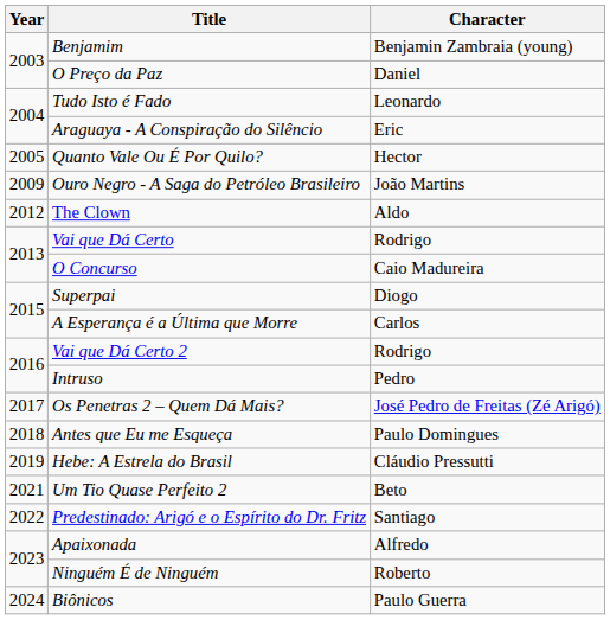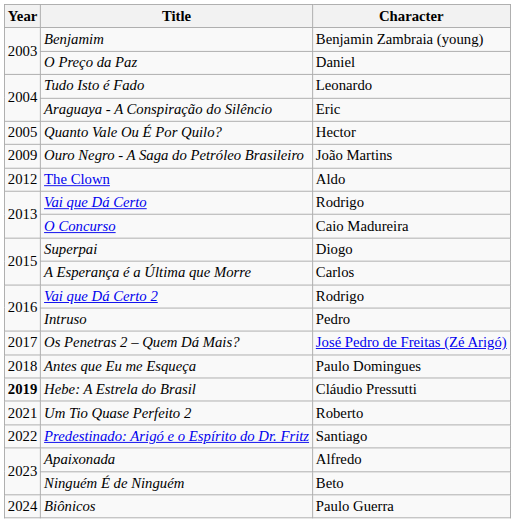 <table class="wikitable sortable">
 <tr>
 <th>Year</th>
 <th>Title</th>
 <th>Character</th>
 </tr>
 <tr>
 <td rowspan="2">2003</td>
 <td><em>Benjamim</em></td>
 <td>Benjamin Zambraia (young)</td>
 </tr>
 <tr>
 <td><em>O Preço da Paz</em></td>
 <td>Daniel</td>
 </tr>
 <tr>
 <td rowspan="2">2004</td>
 <td><em>Tudo Isto é Fado</em></td>
 <td>Leonardo</td>
 </tr>
 <tr>
 <td><em>Araguaya - A Conspiração do Silêncio</em></td>
 <td>Eric</td>
 </tr>
 <tr>
 <td>2005</td>
 <td><em>Quanto Vale Ou É Por Quilo?</em></td>
 <td>Hector</td>
 </tr>
 <tr>
 <td>2009</td>
 <td><em>Ouro Negro - A Saga do Petróleo Brasileiro</em></td>
 <td>João Martins</td>
 </tr>
 <tr>
 <td>2012</td>
 <td><a href='#'>The Clown</a></td>
 <td>Aldo</td>
 </tr>
 <tr>
 <td rowspan="2">2013</td>
 <td><em><a href='#'>Vai que Dá Certo</a></em></td>
 <td>Rodrigo</td>
 </tr>
 <tr>
 <td><em><a href='#'>O Concurso</a></em></td>
 <td>Caio Madureira</td>
 </tr>
 <tr>
 <td rowspan="2">2015</td>
 <td><em>Superpai</em></td>
 <td>Diogo</td>
 </tr>
 <tr>
 <td><em>A Esperança é a Última que Morre</em></td>
 <td>Carlos</td>
 </tr>
 <tr>
 <td rowspan="2">2016</td>
 <td><em><a href='#'>Vai que Dá Certo 2</a></em></td>
 <td>Rodrigo</td>
 </tr>
 <tr>
 <td><em>Intruso</em></td>
 <td>Pedro</td>
 </tr>
 <tr>
 <td>2017</td>
 <td><em>Os Penetras 2 – Quem Dá Mais?</em></td>
 <td><a href='#'>José Pedro de Freitas (Zé Arigó)</a></td>
 </tr>
 <tr>
 <td>2018</td>
 <td><em>Antes que Eu me Esqueça</em></td>
 <td>Paulo Domingues</td>
 </tr>
 <tr>
-<td>2019</td>
+<td><strong>2019</strong></td>
 <td><em>Hebe: A Estrela do Brasil</em></td>
 <td>Cláudio Pressutti</td>
 </tr>
 <tr>
 <td>2021</td>
 <td><em>Um Tio Quase Perfeito 2</em></td>
-<td>Beto</td>
+<td>Roberto</td>
 </tr>
 <tr>
 <td>2022</td>
 <td><em><a href='#'>Predestinado: Arigó e o Espírito do Dr. Fritz</a></em></td>
 <td>Santiago</td>
 </tr>
 <tr>
 <td rowspan="2">2023</td>
 <td><em>Apaixonada</em></td>
 <td>Alfredo</td>
 </tr>
 <tr>
 <td><em>Ninguém É de Ninguém</em></td>
-<td>Roberto</td>
+<td>Beto</td>
 </tr>
 <tr>
 <td>2024</td>
 <td><em>Biônicos</em></td>
 <td>Paulo Guerra</td>
 </tr>
 </table>
